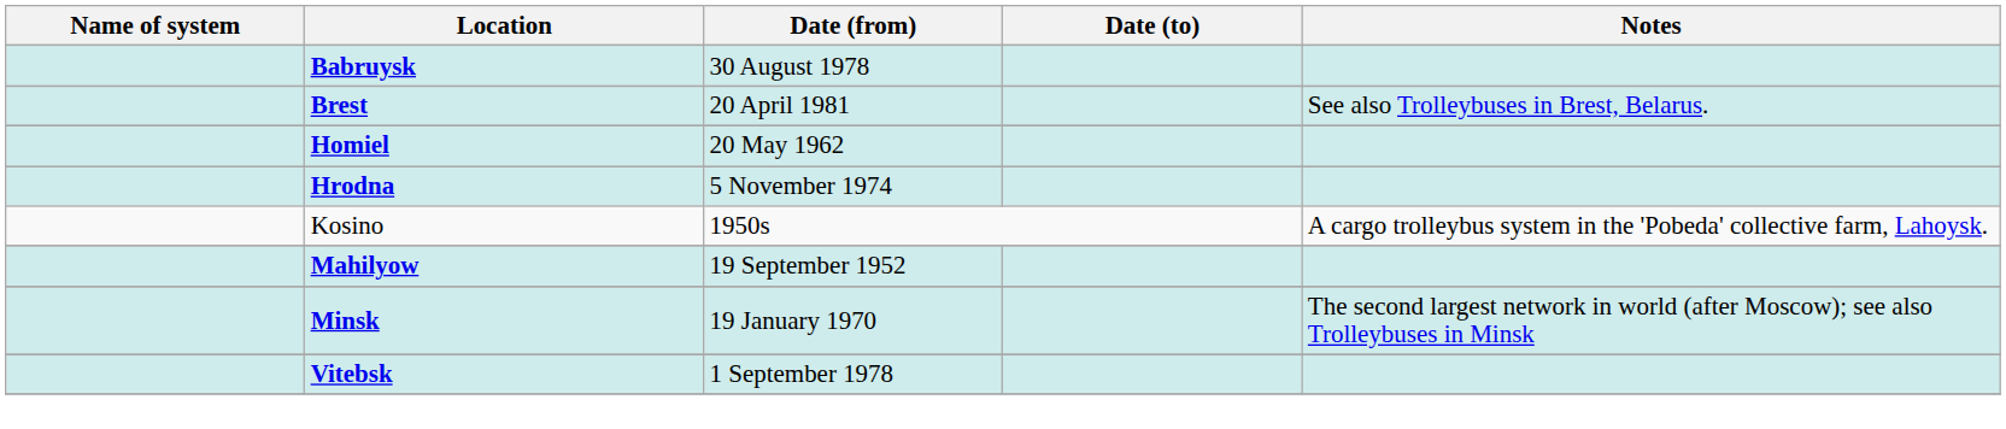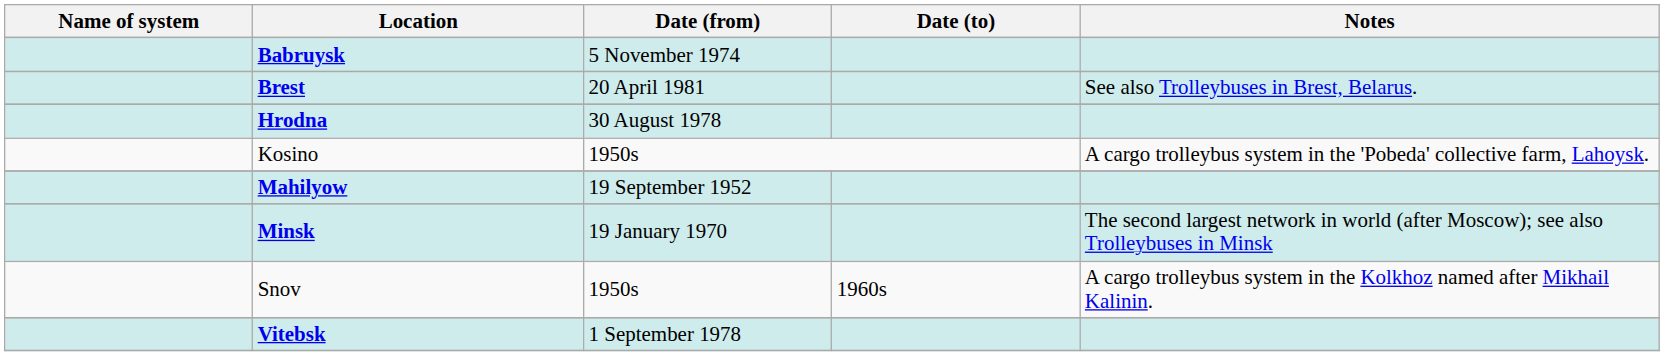 <table class="wikitable" width=100%>
 <tr>
 <th width=15%>Name of system</th>
 <th width=20%>Location</th>
 <th width=15%>Date (from)</th>
 <th width=15%>Date (to)</th>
 <th width=35%>Notes</th>
 </tr>
 <tr>
 </tr>
 <tr style="background:#CFECEC">
 <td> </td>
 <td><strong><a href='#'>Babruysk</a></strong></td>
-<td>30 August 1978</td>
+<td>5 November 1974</td>
 <td> </td>
 <td> </td>
 </tr>
 <tr>
 </tr>
 <tr style="background:#CFECEC">
 <td> </td>
 <td><strong><a href='#'>Brest</a></strong></td>
 <td>20 April 1981</td>
 <td> </td>
 <td>See also <a href='#'>Trolleybuses in Brest, Belarus</a>.</td>
 </tr>
 <tr>
 </tr>
-<tr style="background:#CFECEC">
-<td> </td>
-<td><strong><a href='#'>Homiel</a></strong></td>
-<td>20 May 1962</td>
-<td> </td>
-<td> </td>
-</tr>
 <tr>
 </tr>
 <tr style="background:#CFECEC">
 <td> </td>
 <td><strong><a href='#'>Hrodna</a></strong></td>
-<td>5 November 1974</td>
+<td>30 August 1978</td>
 <td> </td>
 <td> </td>
 </tr>
 <tr>
 <td></td>
 <td>Kosino</td>
 <td colspan="2">1950s</td>
 <td>A cargo trolleybus system in the 'Pobeda' collective farm, <a href='#'>Lahoysk</a>.</td>
 </tr>
 <tr>
 </tr>
 <tr style="background:#CFECEC">
 <td> </td>
 <td><strong><a href='#'>Mahilyow</a></strong></td>
 <td>19 September 1952</td>
 <td> </td>
 <td> </td>
 </tr>
 <tr>
 </tr>
 <tr style="background:#CFECEC">
 <td> </td>
 <td><strong><a href='#'>Minsk</a></strong></td>
 <td>19 January 1970</td>
 <td> </td>
 <td>The second largest network in world (after Moscow); see also <a href='#'>Trolleybuses in Minsk</a></td>
 </tr>
 <tr>
+<td></td>
+<td>Snov</td>
+<td>1950s</td>
+<td>1960s</td>
+<td>A cargo trolleybus system in the <a href='#'>Kolkhoz</a> named after <a href='#'>Mikhail Kalinin</a>.</td>
+</tr>
+<tr>
 </tr>
 <tr style="background:#CFECEC">
 <td> </td>
 <td><strong><a href='#'>Vitebsk</a></strong></td>
 <td>1 September 1978</td>
 <td> </td>
 <td> </td>
 </tr>
 <tr>
 </tr>
 </table>
